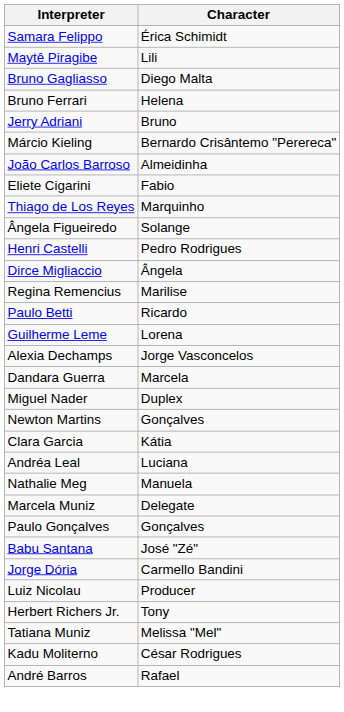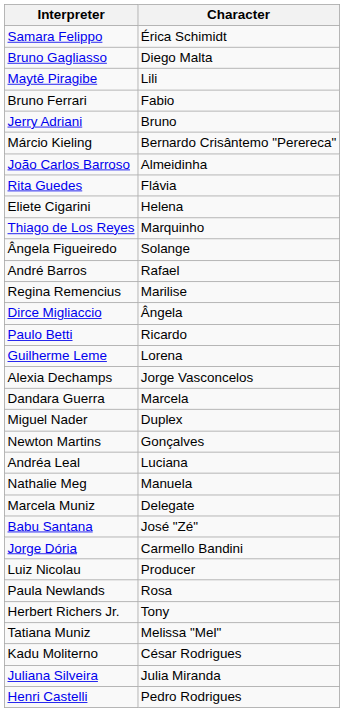 <table class="wikitable">
 <tr>
 <th>Interpreter</th>
 <th>Character</th>
 </tr>
 <tr>
 <td><a href='#'>Samara Felippo</a></td>
 <td>Érica Schimidt</td>
 </tr>
 <tr>
+<td><a href='#'>Bruno Gagliasso</a></td>
+<td>Diego Malta</td>
+</tr>
+<tr>
 <td><a href='#'>Maytê Piragibe</a></td>
 <td>Lili</td>
 </tr>
 <tr>
-<td><a href='#'>Bruno Gagliasso</a></td>
-<td>Diego Malta</td>
-</tr>
-<tr>
 <td>Bruno Ferrari</td>
-<td>Helena</td>
+<td>Fabio</td>
 </tr>
 <tr>
 <td><a href='#'>Jerry Adriani</a></td>
 <td>Bruno</td>
 </tr>
 <tr>
 <td>Márcio Kieling</td>
 <td>Bernardo Crisântemo "Perereca"</td>
 </tr>
 <tr>
 <td><a href='#'>João Carlos Barroso</a></td>
 <td>Almeidinha</td>
 </tr>
 <tr>
+<td><a href='#'>Rita Guedes</a></td>
+<td>Flávia</td>
+</tr>
+<tr>
 <td>Eliete Cigarini</td>
-<td>Fabio</td>
+<td>Helena</td>
 </tr>
 <tr>
 <td><a href='#'>Thiago de Los Reyes</a></td>
 <td>Marquinho</td>
 </tr>
 <tr>
 <td>Ângela Figueiredo</td>
 <td>Solange</td>
 </tr>
 <tr>
-<td><a href='#'>Henri Castelli</a></td>
-<td>Pedro Rodrigues</td>
+<td>André Barros</td>
+<td>Rafael</td>
+</tr>
+<tr>
+<td>Regina Remencius</td>
+<td>Marilise</td>
 </tr>
 <tr>
 <td><a href='#'>Dirce Migliaccio</a></td>
 <td>Ângela</td>
-</tr>
-<tr>
-<td>Regina Remencius</td>
-<td>Marilise</td>
 </tr>
 <tr>
 <td><a href='#'>Paulo Betti</a></td>
 <td>Ricardo</td>
 </tr>
 <tr>
 <td><a href='#'>Guilherme Leme</a></td>
 <td>Lorena</td>
 </tr>
 <tr>
 <td>Alexia Dechamps</td>
 <td>Jorge Vasconcelos</td>
 </tr>
 <tr>
 <td>Dandara Guerra</td>
 <td>Marcela</td>
 </tr>
 <tr>
 <td>Miguel Nader</td>
 <td>Duplex</td>
 </tr>
 <tr>
 <td>Newton Martins</td>
 <td>Gonçalves</td>
 </tr>
 <tr>
-<td>Clara Garcia</td>
-<td>Kátia</td>
-</tr>
-<tr>
 <td>Andréa Leal</td>
 <td>Luciana</td>
 </tr>
 <tr>
 <td>Nathalie Meg</td>
 <td>Manuela</td>
 </tr>
 <tr>
 <td>Marcela Muniz</td>
 <td>Delegate</td>
-</tr>
-<tr>
-<td>Paulo Gonçalves</td>
-<td>Gonçalves</td>
 </tr>
 <tr>
 <td><a href='#'>Babu Santana</a></td>
 <td>José "Zé"</td>
 </tr>
 <tr>
 <td><a href='#'>Jorge Dória</a></td>
 <td>Carmello Bandini</td>
 </tr>
 <tr>
 <td>Luiz Nicolau</td>
 <td>Producer</td>
 </tr>
 <tr>
+<td>Paula Newlands</td>
+<td>Rosa</td>
+</tr>
+<tr>
 <td>Herbert Richers Jr.</td>
 <td>Tony</td>
 </tr>
 <tr>
 <td>Tatiana Muniz</td>
 <td>Melissa "Mel"</td>
 </tr>
 <tr>
 <td>Kadu Moliterno</td>
 <td>César Rodrigues</td>
 </tr>
 <tr>
-<td>André Barros</td>
-<td>Rafael</td>
+<td><a href='#'>Juliana Silveira</a></td>
+<td>Julia Miranda</td>
+</tr>
+<tr>
+<td><a href='#'>Henri Castelli</a></td>
+<td>Pedro Rodrigues</td>
 </tr>
 </table>
